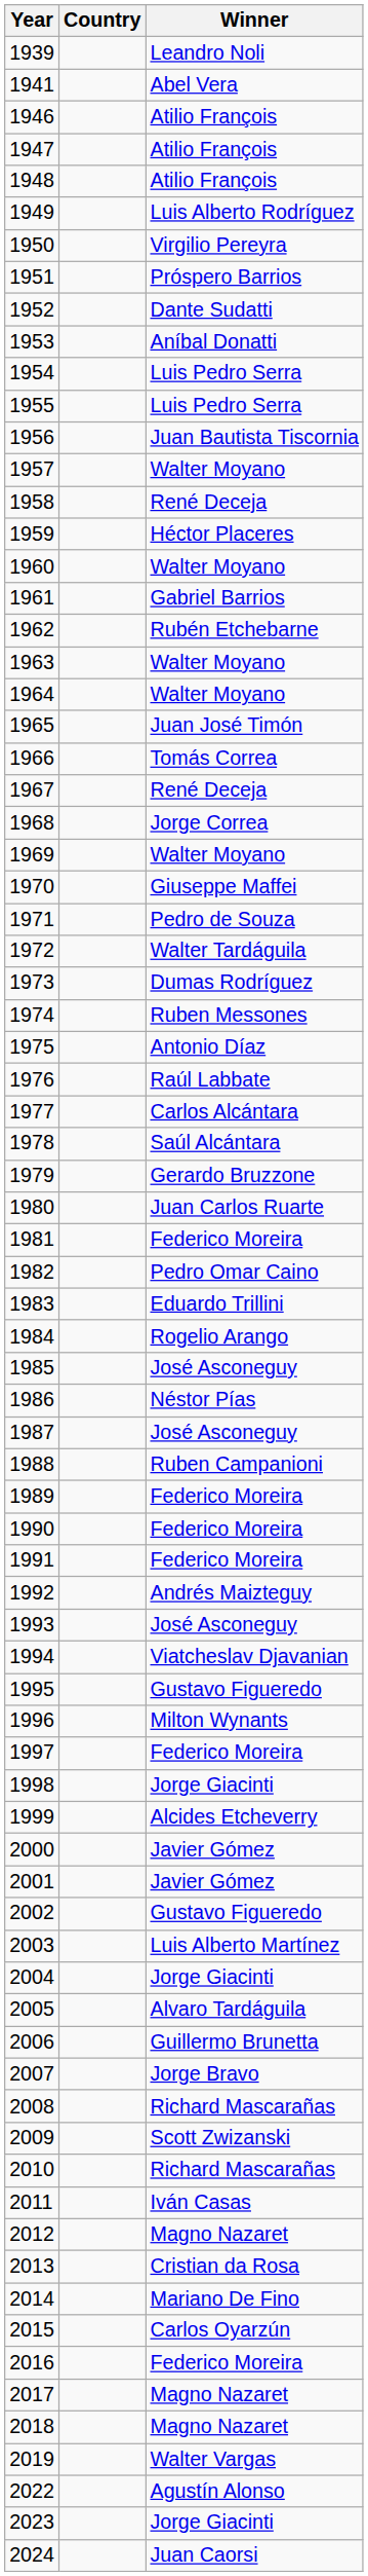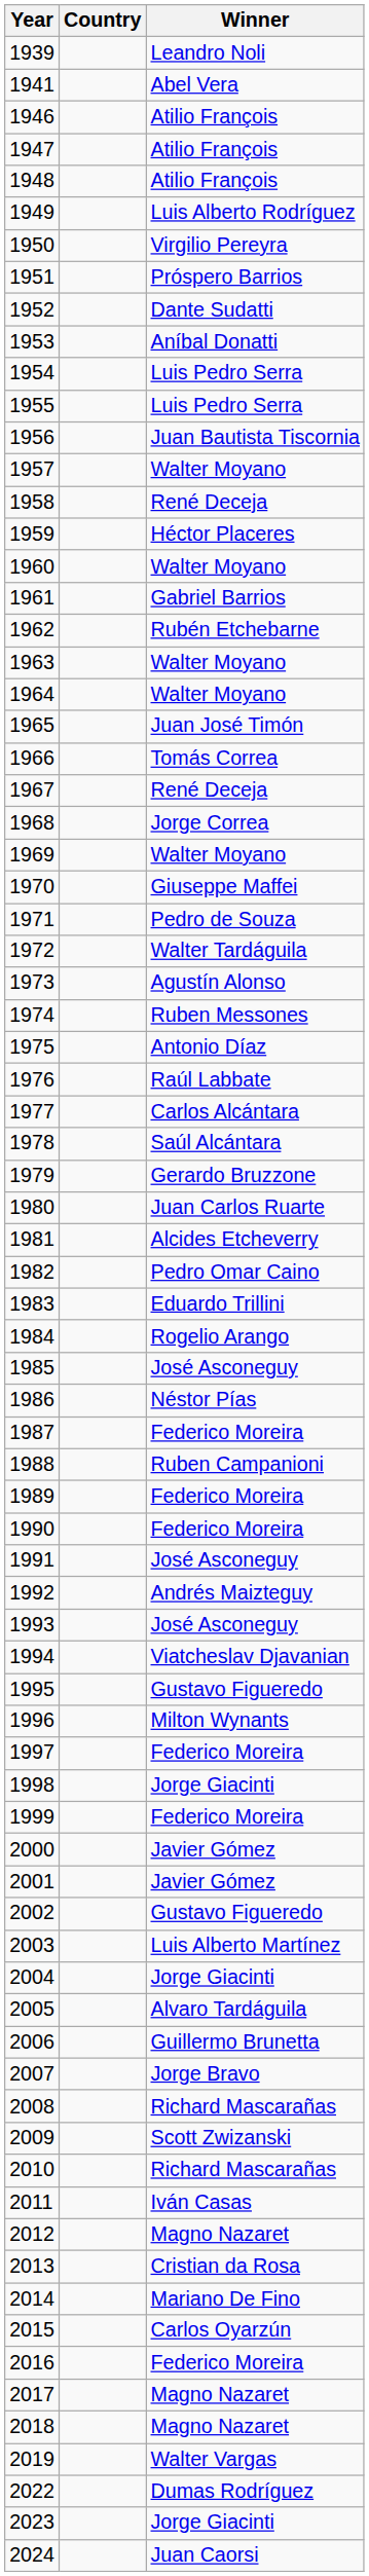 <table class="wikitable">
 <tr>
 <th>Year</th>
 <th>Country</th>
 <th>Winner</th>
 </tr>
 <tr>
 <td>1939</td>
 <td></td>
 <td><a href='#'>Leandro Noli</a></td>
 </tr>
 <tr>
 <td>1941</td>
 <td></td>
 <td><a href='#'>Abel Vera</a></td>
 </tr>
 <tr>
 <td>1946</td>
 <td></td>
 <td><a href='#'>Atilio François</a></td>
 </tr>
 <tr>
 <td>1947</td>
 <td></td>
 <td><a href='#'>Atilio François</a></td>
 </tr>
 <tr>
 <td>1948</td>
 <td></td>
 <td><a href='#'>Atilio François</a></td>
 </tr>
 <tr>
 <td>1949</td>
 <td></td>
 <td><a href='#'>Luis Alberto Rodríguez</a></td>
 </tr>
 <tr>
 <td>1950</td>
 <td></td>
 <td><a href='#'>Virgilio Pereyra</a></td>
 </tr>
 <tr>
 <td>1951</td>
 <td></td>
 <td><a href='#'>Próspero Barrios</a></td>
 </tr>
 <tr>
 <td>1952</td>
 <td></td>
 <td><a href='#'>Dante Sudatti</a></td>
 </tr>
 <tr>
 <td>1953</td>
 <td></td>
 <td><a href='#'>Aníbal Donatti</a></td>
 </tr>
 <tr>
 <td>1954</td>
 <td></td>
 <td><a href='#'>Luis Pedro Serra</a></td>
 </tr>
 <tr>
 <td>1955</td>
 <td></td>
 <td><a href='#'>Luis Pedro Serra</a></td>
 </tr>
 <tr>
 <td>1956</td>
 <td></td>
 <td><a href='#'>Juan Bautista Tiscornia</a></td>
 </tr>
 <tr>
 <td>1957</td>
 <td></td>
 <td><a href='#'>Walter Moyano</a></td>
 </tr>
 <tr>
 <td>1958</td>
 <td></td>
 <td><a href='#'>René Deceja</a></td>
 </tr>
 <tr>
 <td>1959</td>
 <td></td>
 <td><a href='#'>Héctor Placeres</a></td>
 </tr>
 <tr>
 <td>1960</td>
 <td></td>
 <td><a href='#'>Walter Moyano</a></td>
 </tr>
 <tr>
 <td>1961</td>
 <td></td>
 <td><a href='#'>Gabriel Barrios</a></td>
 </tr>
 <tr>
 <td>1962</td>
 <td></td>
 <td><a href='#'>Rubén Etchebarne</a></td>
 </tr>
 <tr>
 <td>1963</td>
 <td></td>
 <td><a href='#'>Walter Moyano</a></td>
 </tr>
 <tr>
 <td>1964</td>
 <td></td>
 <td><a href='#'>Walter Moyano</a></td>
 </tr>
 <tr>
 <td>1965</td>
 <td></td>
 <td><a href='#'>Juan José Timón</a></td>
 </tr>
 <tr>
 <td>1966</td>
 <td></td>
 <td><a href='#'>Tomás Correa</a></td>
 </tr>
 <tr>
 <td>1967</td>
 <td></td>
 <td><a href='#'>René Deceja</a></td>
 </tr>
 <tr>
 <td>1968</td>
 <td></td>
 <td><a href='#'>Jorge Correa</a></td>
 </tr>
 <tr>
 <td>1969</td>
 <td></td>
 <td><a href='#'>Walter Moyano</a></td>
 </tr>
 <tr>
 <td>1970</td>
 <td></td>
 <td><a href='#'>Giuseppe Maffei</a></td>
 </tr>
 <tr>
 <td>1971</td>
 <td></td>
 <td><a href='#'>Pedro de Souza</a></td>
 </tr>
 <tr>
 <td>1972</td>
 <td></td>
 <td><a href='#'>Walter Tardáguila</a></td>
 </tr>
 <tr>
 <td>1973</td>
 <td></td>
-<td><a href='#'>Dumas Rodríguez</a></td>
+<td><a href='#'>Agustín Alonso</a></td>
 </tr>
 <tr>
 <td>1974</td>
 <td></td>
 <td><a href='#'>Ruben Messones</a></td>
 </tr>
 <tr>
 <td>1975</td>
 <td></td>
 <td><a href='#'>Antonio Díaz</a></td>
 </tr>
 <tr>
 <td>1976</td>
 <td></td>
 <td><a href='#'>Raúl Labbate</a></td>
 </tr>
 <tr>
 <td>1977</td>
 <td></td>
 <td><a href='#'>Carlos Alcántara</a></td>
 </tr>
 <tr>
 <td>1978</td>
 <td></td>
 <td><a href='#'>Saúl Alcántara</a></td>
 </tr>
 <tr>
 <td>1979</td>
 <td></td>
 <td><a href='#'>Gerardo Bruzzone</a></td>
 </tr>
 <tr>
 <td>1980</td>
 <td></td>
 <td><a href='#'>Juan Carlos Ruarte</a></td>
 </tr>
 <tr>
 <td>1981</td>
 <td></td>
-<td><a href='#'>Federico Moreira</a></td>
+<td><a href='#'>Alcides Etcheverry</a></td>
 </tr>
 <tr>
 <td>1982</td>
 <td></td>
 <td><a href='#'>Pedro Omar Caino</a></td>
 </tr>
 <tr>
 <td>1983</td>
 <td></td>
 <td><a href='#'>Eduardo Trillini</a></td>
 </tr>
 <tr>
 <td>1984</td>
 <td></td>
 <td><a href='#'>Rogelio Arango</a></td>
 </tr>
 <tr>
 <td>1985</td>
 <td></td>
 <td><a href='#'>José Asconeguy</a></td>
 </tr>
 <tr>
 <td>1986</td>
 <td></td>
 <td><a href='#'>Néstor Pías</a></td>
 </tr>
 <tr>
 <td>1987</td>
 <td></td>
-<td><a href='#'>José Asconeguy</a></td>
+<td><a href='#'>Federico Moreira</a></td>
 </tr>
 <tr>
 <td>1988</td>
 <td></td>
 <td><a href='#'>Ruben Campanioni</a></td>
 </tr>
 <tr>
 <td>1989</td>
 <td></td>
 <td><a href='#'>Federico Moreira</a></td>
 </tr>
 <tr>
 <td>1990</td>
 <td></td>
 <td><a href='#'>Federico Moreira</a></td>
 </tr>
 <tr>
 <td>1991</td>
 <td></td>
-<td><a href='#'>Federico Moreira</a></td>
+<td><a href='#'>José Asconeguy</a></td>
 </tr>
 <tr>
 <td>1992</td>
 <td></td>
 <td><a href='#'>Andrés Maizteguy</a></td>
 </tr>
 <tr>
 <td>1993</td>
 <td></td>
 <td><a href='#'>José Asconeguy</a></td>
 </tr>
 <tr>
 <td>1994</td>
 <td></td>
 <td><a href='#'>Viatcheslav Djavanian</a></td>
 </tr>
 <tr>
 <td>1995</td>
 <td></td>
 <td><a href='#'>Gustavo Figueredo</a></td>
 </tr>
 <tr>
 <td>1996</td>
 <td></td>
 <td><a href='#'>Milton Wynants</a></td>
 </tr>
 <tr>
 <td>1997</td>
 <td></td>
 <td><a href='#'>Federico Moreira</a></td>
 </tr>
 <tr>
 <td>1998</td>
 <td></td>
 <td><a href='#'>Jorge Giacinti</a></td>
 </tr>
 <tr>
 <td>1999</td>
 <td></td>
-<td><a href='#'>Alcides Etcheverry</a></td>
+<td><a href='#'>Federico Moreira</a></td>
 </tr>
 <tr>
 <td>2000</td>
 <td></td>
 <td><a href='#'>Javier Gómez</a></td>
 </tr>
 <tr>
 <td>2001</td>
 <td></td>
 <td><a href='#'>Javier Gómez</a></td>
 </tr>
 <tr>
 <td>2002</td>
 <td></td>
 <td><a href='#'>Gustavo Figueredo</a></td>
 </tr>
 <tr>
 <td>2003</td>
 <td></td>
 <td><a href='#'>Luis Alberto Martínez</a></td>
 </tr>
 <tr>
 <td>2004</td>
 <td></td>
 <td><a href='#'>Jorge Giacinti</a></td>
 </tr>
 <tr>
 <td>2005</td>
 <td></td>
 <td><a href='#'>Alvaro Tardáguila</a></td>
 </tr>
 <tr>
 <td>2006</td>
 <td></td>
 <td><a href='#'>Guillermo Brunetta</a></td>
 </tr>
 <tr>
 <td>2007</td>
 <td></td>
 <td><a href='#'>Jorge Bravo</a></td>
 </tr>
 <tr>
 <td>2008</td>
 <td></td>
 <td><a href='#'>Richard Mascarañas</a></td>
 </tr>
 <tr>
 <td>2009</td>
 <td></td>
 <td><a href='#'>Scott Zwizanski</a></td>
 </tr>
 <tr>
 <td>2010</td>
 <td></td>
 <td><a href='#'>Richard Mascarañas</a></td>
 </tr>
 <tr>
 <td>2011</td>
 <td></td>
 <td><a href='#'>Iván Casas</a></td>
 </tr>
 <tr>
 <td>2012</td>
 <td></td>
 <td><a href='#'>Magno Nazaret</a></td>
 </tr>
 <tr>
 <td>2013</td>
 <td></td>
 <td><a href='#'>Cristian da Rosa</a></td>
 </tr>
 <tr>
 <td>2014</td>
 <td></td>
 <td><a href='#'>Mariano De Fino</a></td>
 </tr>
 <tr>
 <td>2015</td>
 <td></td>
 <td><a href='#'>Carlos Oyarzún</a></td>
 </tr>
 <tr>
 <td>2016</td>
 <td></td>
 <td><a href='#'>Federico Moreira</a></td>
 </tr>
 <tr>
 <td>2017</td>
 <td></td>
 <td><a href='#'>Magno Nazaret</a></td>
 </tr>
 <tr>
 <td>2018</td>
 <td></td>
 <td><a href='#'>Magno Nazaret</a></td>
 </tr>
 <tr>
 <td>2019</td>
 <td></td>
 <td><a href='#'>Walter Vargas</a></td>
 </tr>
 <tr>
 <td>2022</td>
 <td></td>
-<td><a href='#'>Agustín Alonso</a></td>
+<td><a href='#'>Dumas Rodríguez</a></td>
 </tr>
 <tr>
 <td>2023</td>
 <td></td>
 <td><a href='#'>Jorge Giacinti</a></td>
 </tr>
 <tr>
 <td>2024</td>
 <td></td>
 <td><a href='#'>Juan Caorsi</a></td>
 </tr>
 </table>
